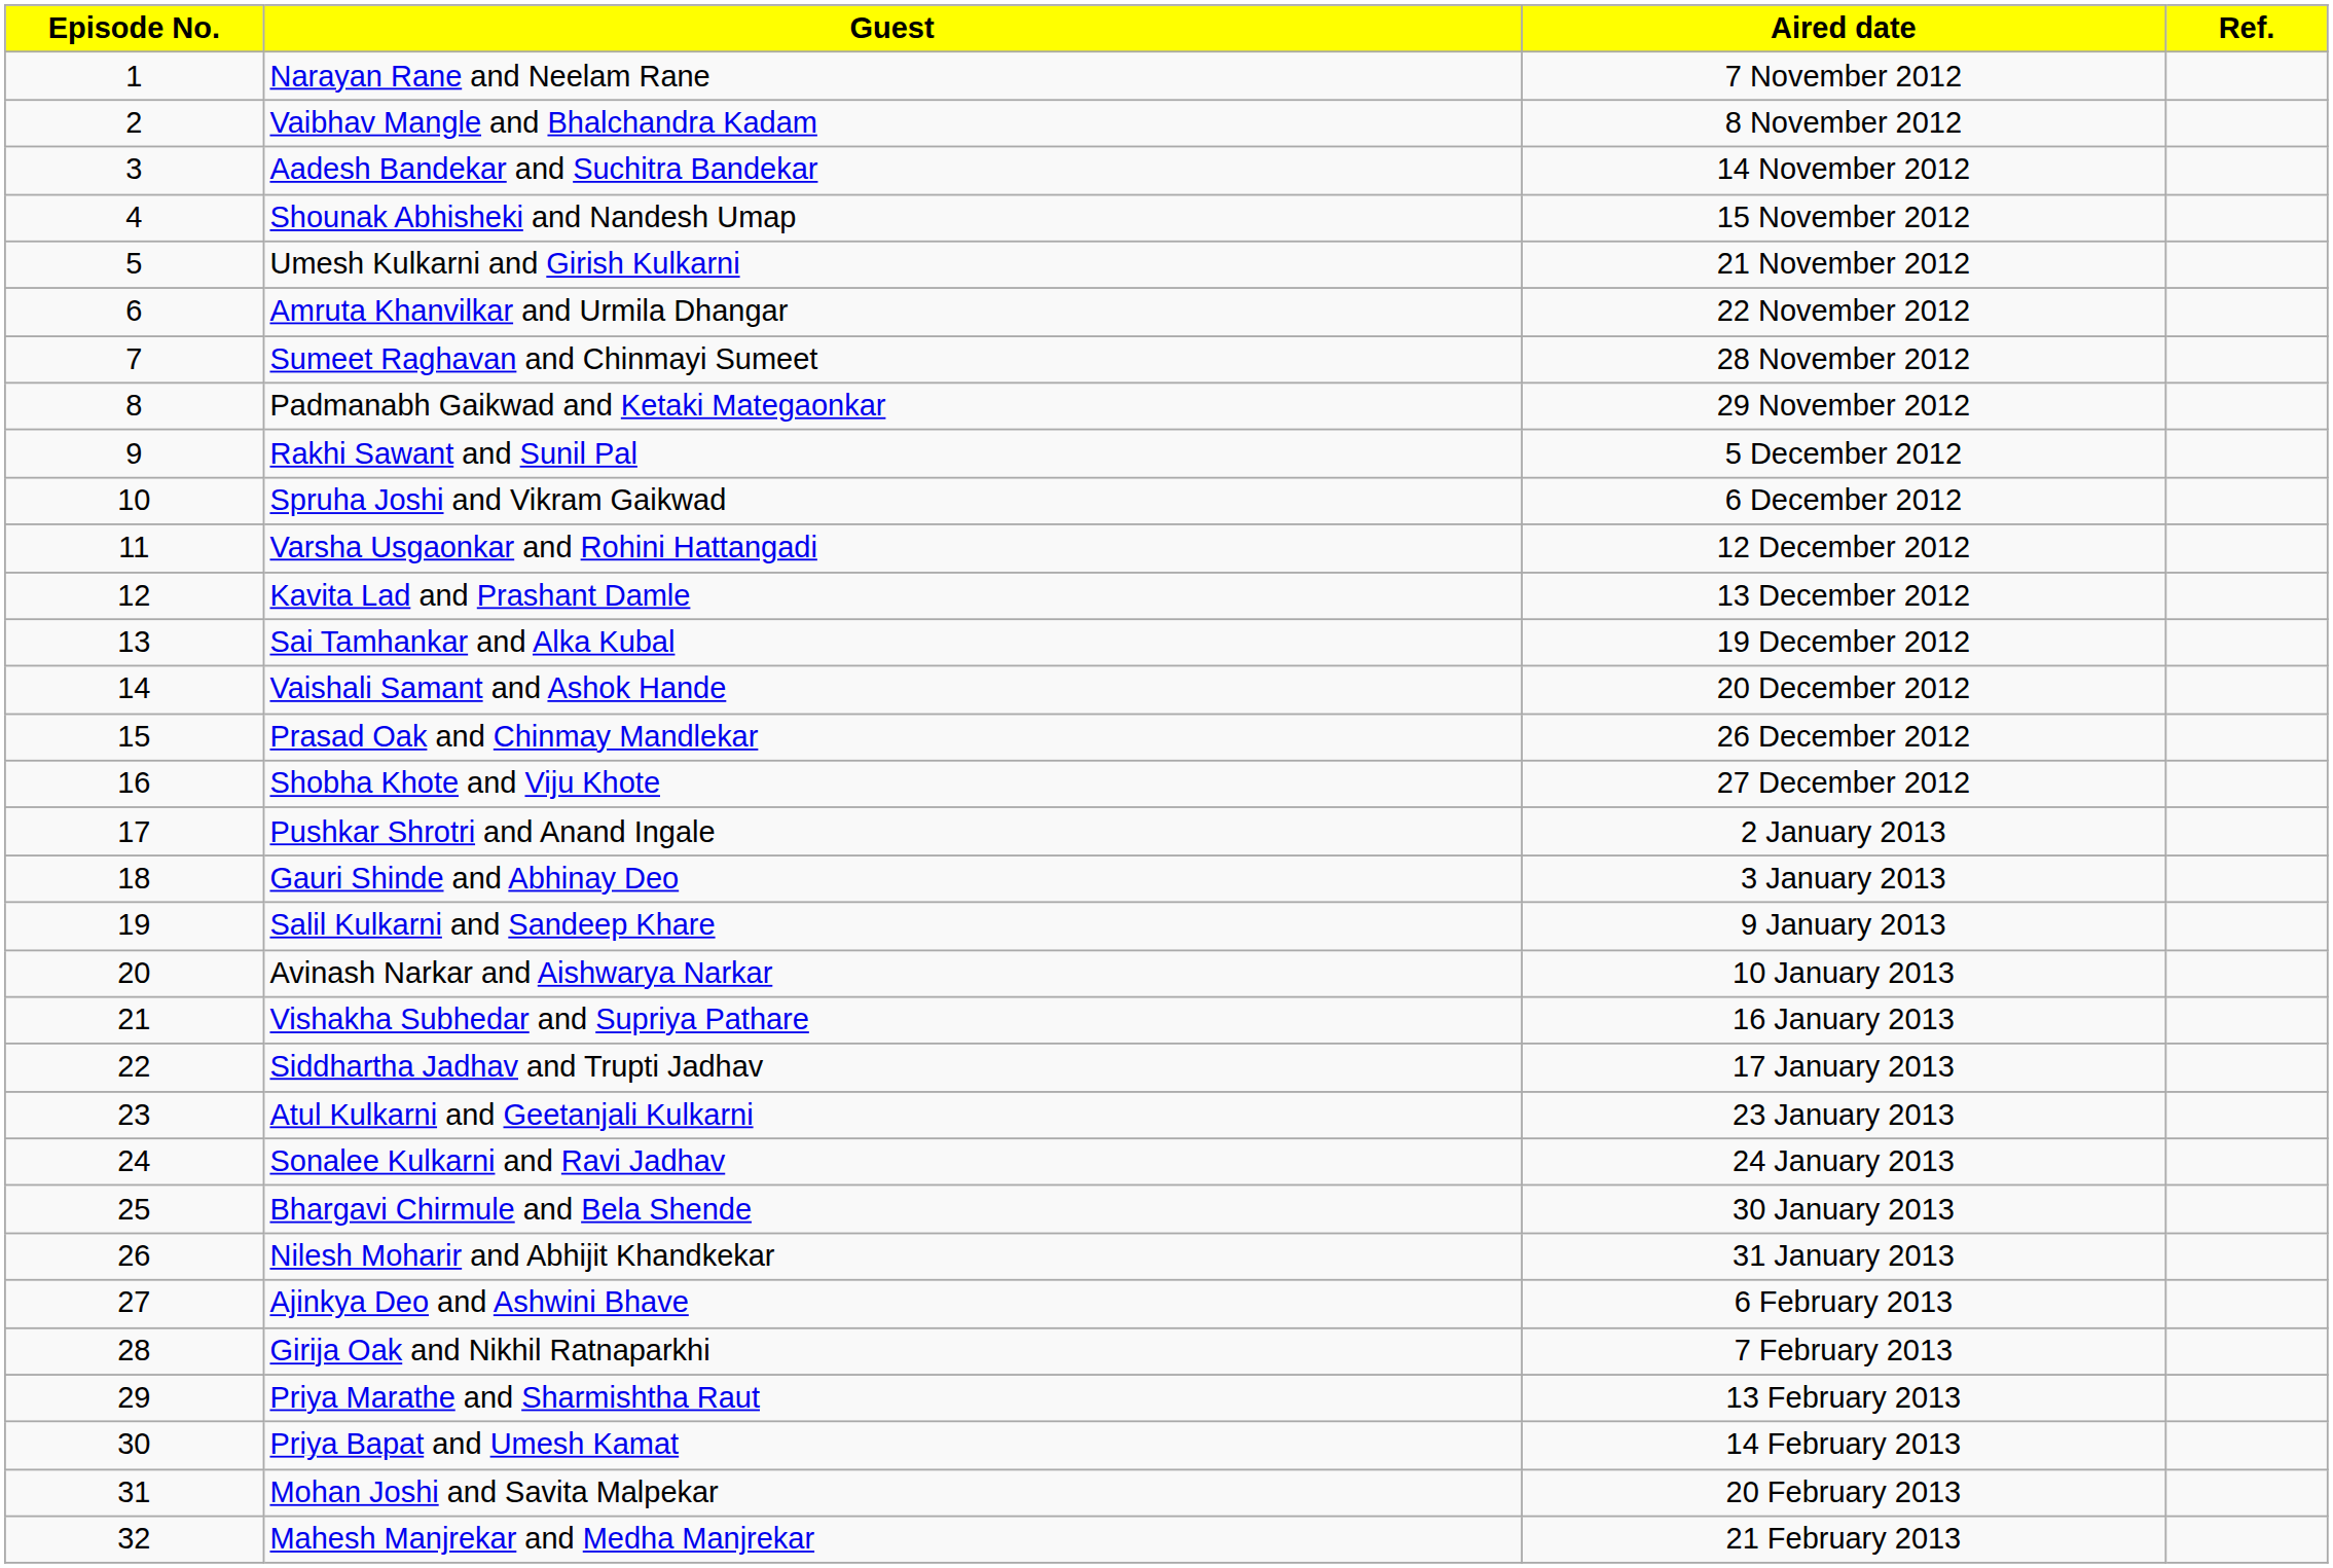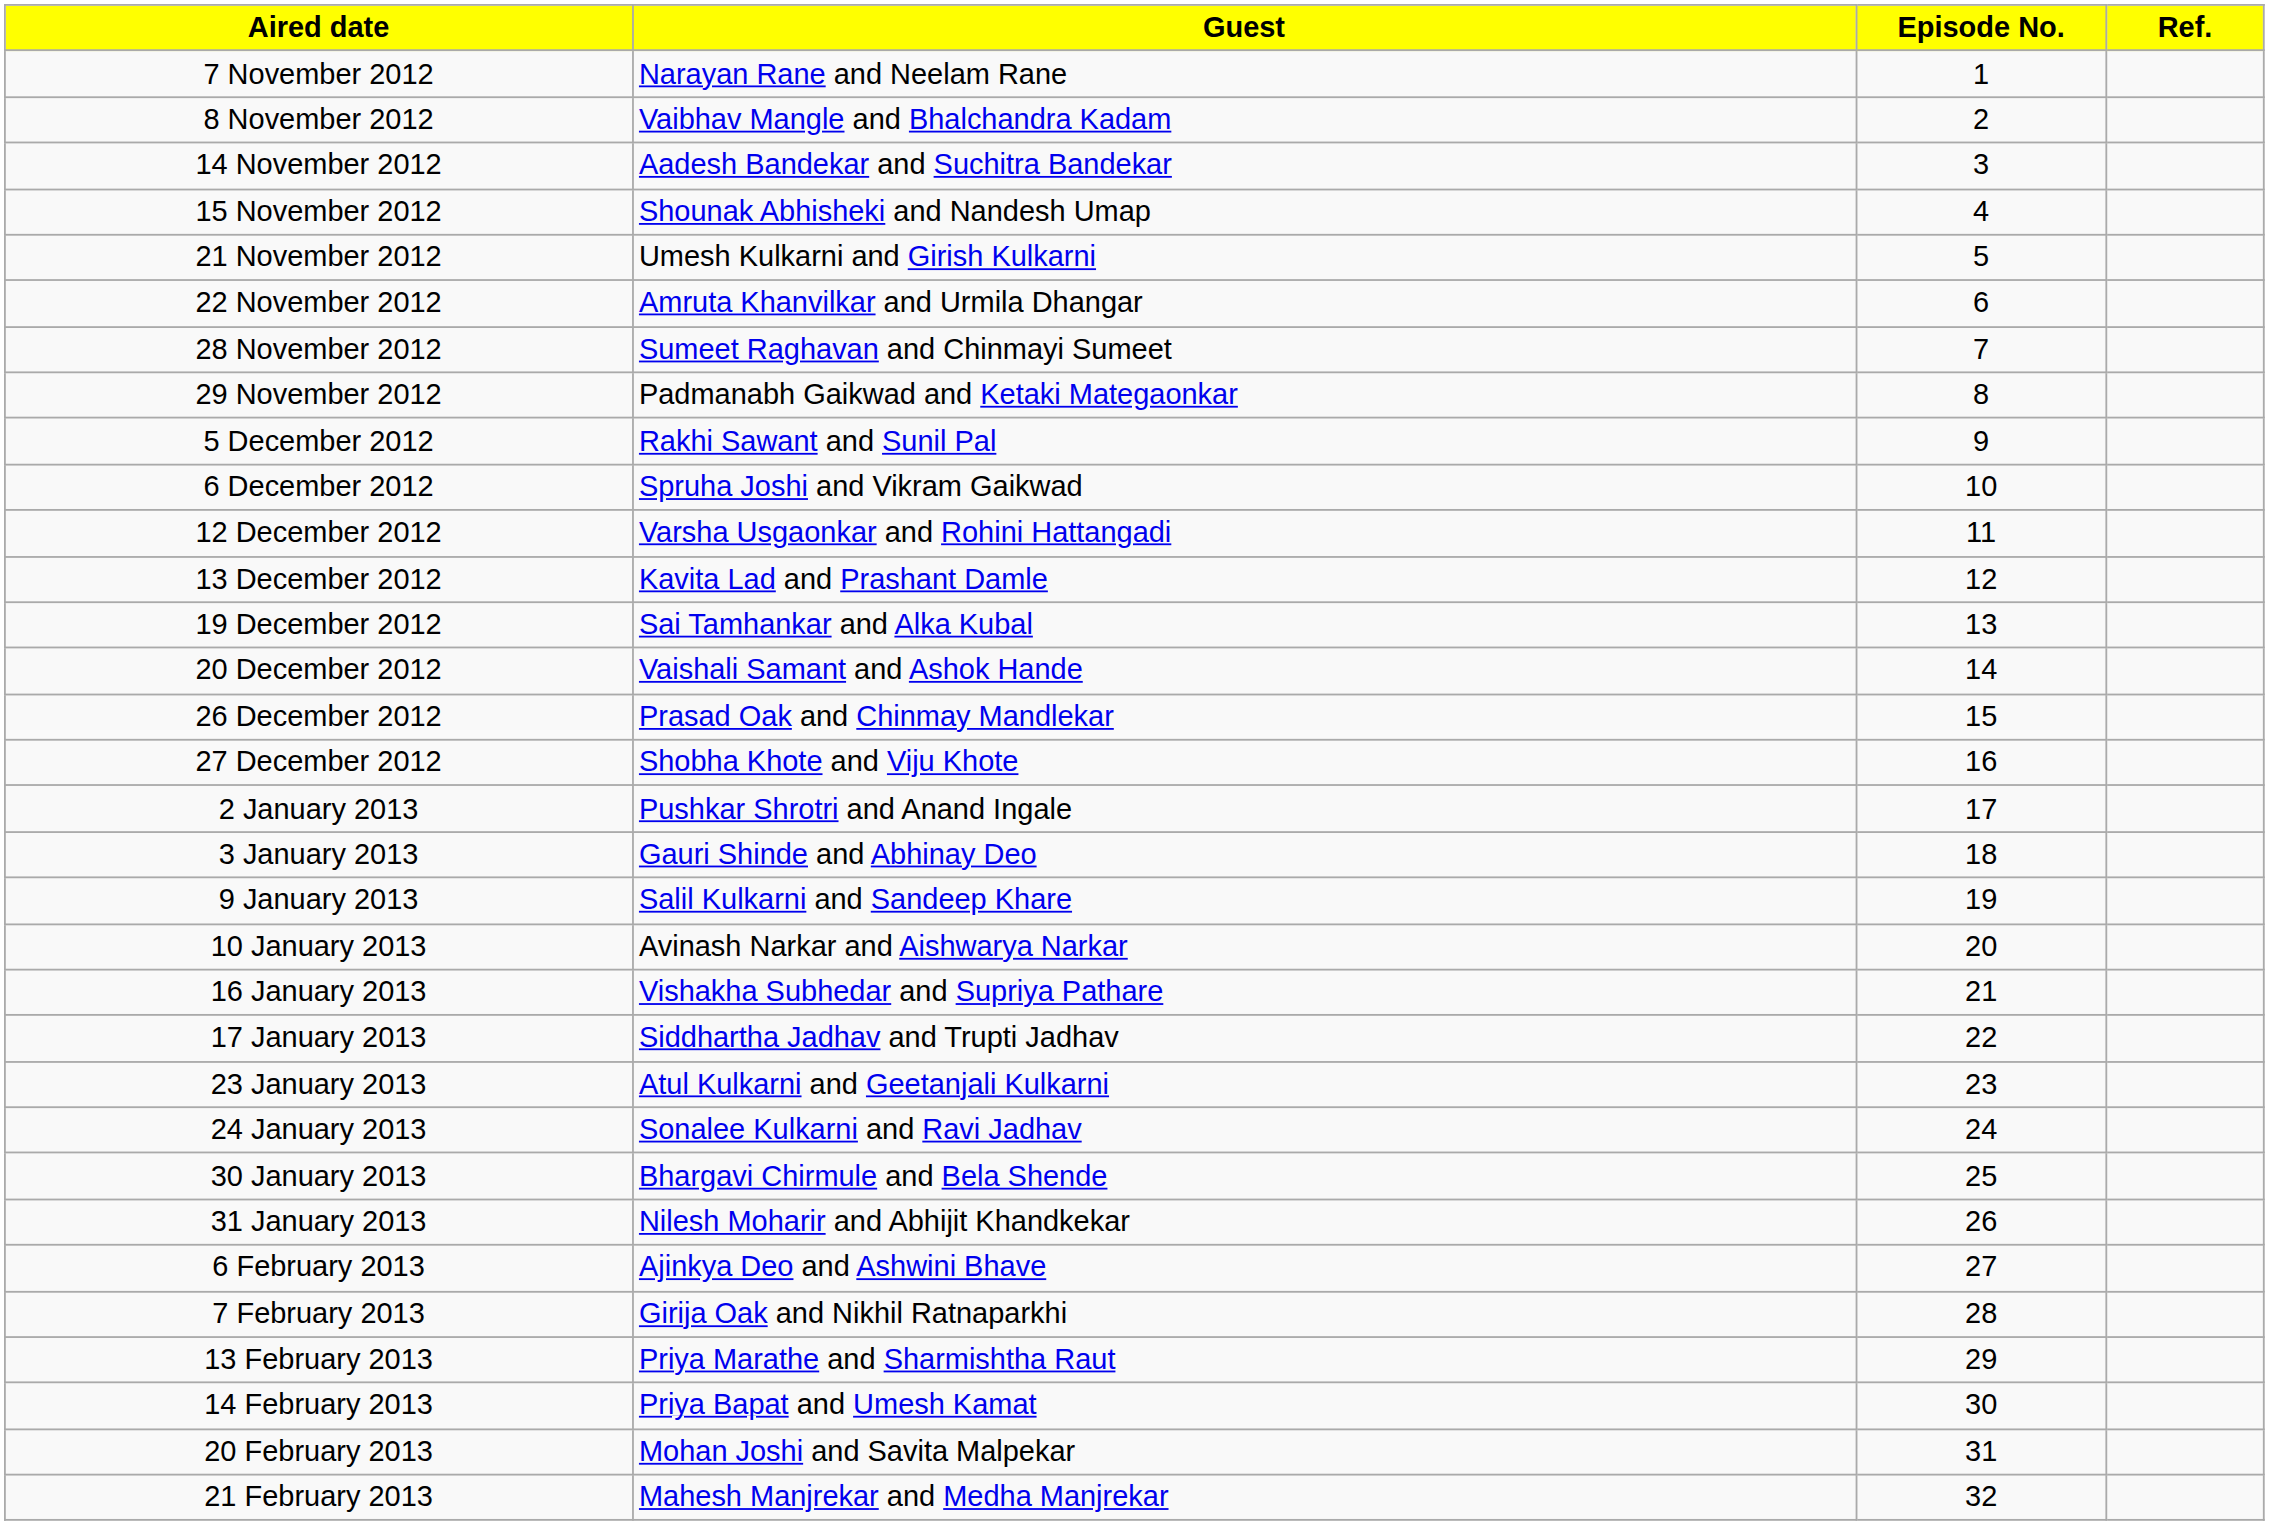 <table class="wikitable">
 <tr>
+<th width=20% style="background:Yellow">Aired date</th>
+<th width=39% style="background:Yellow">Guest</th>
 <th width=8% style="background:Yellow">Episode No.</th>
-<th width=39% style="background:Yellow">Guest</th>
-<th width=20% style="background:Yellow">Aired date</th>
 <th width=5% style="background:Yellow">Ref.</th>
 </tr>
 <tr>
+<td style="text-align: center;">7 November 2012</td>
+<td><a href='#'>Narayan Rane</a> and Neelam Rane</td>
 <td style="text-align: center;">1</td>
-<td><a href='#'>Narayan Rane</a> and Neelam Rane</td>
-<td style="text-align: center;">7 November 2012</td>
 <td style="text-align: center;"></td>
 </tr>
 <tr>
+<td style="text-align: center;">8 November 2012</td>
+<td><a href='#'>Vaibhav Mangle</a> and <a href='#'>Bhalchandra Kadam</a></td>
 <td style="text-align: center;">2</td>
-<td><a href='#'>Vaibhav Mangle</a> and <a href='#'>Bhalchandra Kadam</a></td>
-<td style="text-align: center;">8 November 2012</td>
 <td style="text-align: center;"></td>
 </tr>
 <tr>
+<td style="text-align: center;">14 November 2012</td>
+<td><a href='#'>Aadesh Bandekar</a> and <a href='#'>Suchitra Bandekar</a></td>
 <td style="text-align: center;">3</td>
-<td><a href='#'>Aadesh Bandekar</a> and <a href='#'>Suchitra Bandekar</a></td>
-<td style="text-align: center;">14 November 2012</td>
 <td style="text-align: center;"></td>
 </tr>
 <tr>
+<td style="text-align: center;">15 November 2012</td>
+<td><a href='#'>Shounak Abhisheki</a> and Nandesh Umap</td>
 <td style="text-align: center;">4</td>
-<td><a href='#'>Shounak Abhisheki</a> and Nandesh Umap</td>
-<td style="text-align: center;">15 November 2012</td>
 <td style="text-align: center;"></td>
 </tr>
 <tr>
+<td style="text-align: center;">21 November 2012</td>
+<td>Umesh Kulkarni and <a href='#'>Girish Kulkarni</a></td>
 <td style="text-align: center;">5</td>
-<td>Umesh Kulkarni and <a href='#'>Girish Kulkarni</a></td>
-<td style="text-align: center;">21 November 2012</td>
 <td style="text-align: center;"></td>
 </tr>
 <tr>
+<td style="text-align: center;">22 November 2012</td>
+<td><a href='#'>Amruta Khanvilkar</a> and Urmila Dhangar</td>
 <td style="text-align: center;">6</td>
-<td><a href='#'>Amruta Khanvilkar</a> and Urmila Dhangar</td>
-<td style="text-align: center;">22 November 2012</td>
 <td style="text-align: center;"></td>
 </tr>
 <tr>
+<td style="text-align: center;">28 November 2012</td>
+<td><a href='#'>Sumeet Raghavan</a> and Chinmayi Sumeet</td>
 <td style="text-align: center;">7</td>
-<td><a href='#'>Sumeet Raghavan</a> and Chinmayi Sumeet</td>
-<td style="text-align: center;">28 November 2012</td>
 <td style="text-align: center;"></td>
 </tr>
 <tr>
+<td style="text-align: center;">29 November 2012</td>
+<td>Padmanabh Gaikwad and <a href='#'>Ketaki Mategaonkar</a></td>
 <td style="text-align: center;">8</td>
-<td>Padmanabh Gaikwad and <a href='#'>Ketaki Mategaonkar</a></td>
-<td style="text-align: center;">29 November 2012</td>
 <td style="text-align: center;"></td>
 </tr>
 <tr>
+<td style="text-align: center;">5 December 2012</td>
+<td><a href='#'>Rakhi Sawant</a> and <a href='#'>Sunil Pal</a></td>
 <td style="text-align: center;">9</td>
-<td><a href='#'>Rakhi Sawant</a> and <a href='#'>Sunil Pal</a></td>
-<td style="text-align: center;">5 December 2012</td>
 <td style="text-align: center;"></td>
 </tr>
 <tr>
+<td style="text-align: center;">6 December 2012</td>
+<td><a href='#'>Spruha Joshi</a> and Vikram Gaikwad</td>
 <td style="text-align: center;">10</td>
-<td><a href='#'>Spruha Joshi</a> and Vikram Gaikwad</td>
-<td style="text-align: center;">6 December 2012</td>
 <td style="text-align: center;"></td>
 </tr>
 <tr>
+<td style="text-align: center;">12 December 2012</td>
+<td><a href='#'>Varsha Usgaonkar</a> and <a href='#'>Rohini Hattangadi</a></td>
 <td style="text-align: center;">11</td>
-<td><a href='#'>Varsha Usgaonkar</a> and <a href='#'>Rohini Hattangadi</a></td>
-<td style="text-align: center;">12 December 2012</td>
 <td style="text-align: center;"></td>
 </tr>
 <tr>
+<td style="text-align: center;">13 December 2012</td>
+<td><a href='#'>Kavita Lad</a> and <a href='#'>Prashant Damle</a></td>
 <td style="text-align: center;">12</td>
-<td><a href='#'>Kavita Lad</a> and <a href='#'>Prashant Damle</a></td>
-<td style="text-align: center;">13 December 2012</td>
 <td style="text-align: center;"></td>
 </tr>
 <tr>
+<td style="text-align: center;">19 December 2012</td>
+<td><a href='#'>Sai Tamhankar</a> and <a href='#'>Alka Kubal</a></td>
 <td style="text-align: center;">13</td>
-<td><a href='#'>Sai Tamhankar</a> and <a href='#'>Alka Kubal</a></td>
-<td style="text-align: center;">19 December 2012</td>
 <td style="text-align: center;"></td>
 </tr>
 <tr>
+<td style="text-align: center;">20 December 2012</td>
+<td><a href='#'>Vaishali Samant</a> and <a href='#'>Ashok Hande</a></td>
 <td style="text-align: center;">14</td>
-<td><a href='#'>Vaishali Samant</a> and <a href='#'>Ashok Hande</a></td>
-<td style="text-align: center;">20 December 2012</td>
 <td style="text-align: center;"></td>
 </tr>
 <tr>
+<td style="text-align: center;">26 December 2012</td>
+<td><a href='#'>Prasad Oak</a> and <a href='#'>Chinmay Mandlekar</a></td>
 <td style="text-align: center;">15</td>
-<td><a href='#'>Prasad Oak</a> and <a href='#'>Chinmay Mandlekar</a></td>
-<td style="text-align: center;">26 December 2012</td>
 <td style="text-align: center;"></td>
 </tr>
 <tr>
+<td style="text-align: center;">27 December 2012</td>
+<td><a href='#'>Shobha Khote</a> and <a href='#'>Viju Khote</a></td>
 <td style="text-align: center;">16</td>
-<td><a href='#'>Shobha Khote</a> and <a href='#'>Viju Khote</a></td>
-<td style="text-align: center;">27 December 2012</td>
 <td style="text-align: center;"></td>
 </tr>
 <tr>
+<td style="text-align: center;">2 January 2013</td>
+<td><a href='#'>Pushkar Shrotri</a> and Anand Ingale</td>
 <td style="text-align: center;">17</td>
-<td><a href='#'>Pushkar Shrotri</a> and Anand Ingale</td>
-<td style="text-align: center;">2 January 2013</td>
 <td style="text-align: center;"></td>
 </tr>
 <tr>
+<td style="text-align: center;">3 January 2013</td>
+<td><a href='#'>Gauri Shinde</a> and <a href='#'>Abhinay Deo</a></td>
 <td style="text-align: center;">18</td>
-<td><a href='#'>Gauri Shinde</a> and <a href='#'>Abhinay Deo</a></td>
-<td style="text-align: center;">3 January 2013</td>
 <td style="text-align: center;"></td>
 </tr>
 <tr>
+<td style="text-align: center;">9 January 2013</td>
+<td><a href='#'>Salil Kulkarni</a> and <a href='#'>Sandeep Khare</a></td>
 <td style="text-align: center;">19</td>
-<td><a href='#'>Salil Kulkarni</a> and <a href='#'>Sandeep Khare</a></td>
-<td style="text-align: center;">9 January 2013</td>
 <td style="text-align: center;"></td>
 </tr>
 <tr>
+<td style="text-align: center;">10 January 2013</td>
+<td>Avinash Narkar and <a href='#'>Aishwarya Narkar</a></td>
 <td style="text-align: center;">20</td>
-<td>Avinash Narkar and <a href='#'>Aishwarya Narkar</a></td>
-<td style="text-align: center;">10 January 2013</td>
 <td style="text-align: center;"></td>
 </tr>
 <tr>
+<td style="text-align: center;">16 January 2013</td>
+<td><a href='#'>Vishakha Subhedar</a> and <a href='#'>Supriya Pathare</a></td>
 <td style="text-align: center;">21</td>
-<td><a href='#'>Vishakha Subhedar</a> and <a href='#'>Supriya Pathare</a></td>
-<td style="text-align: center;">16 January 2013</td>
 <td style="text-align: center;"></td>
 </tr>
 <tr>
+<td style="text-align: center;">17 January 2013</td>
+<td><a href='#'>Siddhartha Jadhav</a> and Trupti Jadhav</td>
 <td style="text-align: center;">22</td>
-<td><a href='#'>Siddhartha Jadhav</a> and Trupti Jadhav</td>
-<td style="text-align: center;">17 January 2013</td>
 <td style="text-align: center;"></td>
 </tr>
 <tr>
+<td style="text-align: center;">23 January 2013</td>
+<td><a href='#'>Atul Kulkarni</a> and <a href='#'>Geetanjali Kulkarni</a></td>
 <td style="text-align: center;">23</td>
-<td><a href='#'>Atul Kulkarni</a> and <a href='#'>Geetanjali Kulkarni</a></td>
-<td style="text-align: center;">23 January 2013</td>
 <td style="text-align: center;"></td>
 </tr>
 <tr>
+<td style="text-align: center;">24 January 2013</td>
+<td><a href='#'>Sonalee Kulkarni</a> and <a href='#'>Ravi Jadhav</a></td>
 <td style="text-align: center;">24</td>
-<td><a href='#'>Sonalee Kulkarni</a> and <a href='#'>Ravi Jadhav</a></td>
-<td style="text-align: center;">24 January 2013</td>
 <td style="text-align: center;"></td>
 </tr>
 <tr>
+<td style="text-align: center;">30 January 2013</td>
+<td><a href='#'>Bhargavi Chirmule</a> and <a href='#'>Bela Shende</a></td>
 <td style="text-align: center;">25</td>
-<td><a href='#'>Bhargavi Chirmule</a> and <a href='#'>Bela Shende</a></td>
-<td style="text-align: center;">30 January 2013</td>
 <td style="text-align: center;"></td>
 </tr>
 <tr>
+<td style="text-align: center;">31 January 2013</td>
+<td><a href='#'>Nilesh Moharir</a> and Abhijit Khandkekar</td>
 <td style="text-align: center;">26</td>
-<td><a href='#'>Nilesh Moharir</a> and Abhijit Khandkekar</td>
-<td style="text-align: center;">31 January 2013</td>
 <td style="text-align: center;"></td>
 </tr>
 <tr>
+<td style="text-align: center;">6 February 2013</td>
+<td><a href='#'>Ajinkya Deo</a> and <a href='#'>Ashwini Bhave</a></td>
 <td style="text-align: center;">27</td>
-<td><a href='#'>Ajinkya Deo</a> and <a href='#'>Ashwini Bhave</a></td>
-<td style="text-align: center;">6 February 2013</td>
 <td style="text-align: center;"></td>
 </tr>
 <tr>
+<td style="text-align: center;">7 February 2013</td>
+<td><a href='#'>Girija Oak</a> and Nikhil Ratnaparkhi</td>
 <td style="text-align: center;">28</td>
-<td><a href='#'>Girija Oak</a> and Nikhil Ratnaparkhi</td>
-<td style="text-align: center;">7 February 2013</td>
 <td style="text-align: center;"></td>
 </tr>
 <tr>
+<td style="text-align: center;">13 February 2013</td>
+<td><a href='#'>Priya Marathe</a> and <a href='#'>Sharmishtha Raut</a></td>
 <td style="text-align: center;">29</td>
-<td><a href='#'>Priya Marathe</a> and <a href='#'>Sharmishtha Raut</a></td>
-<td style="text-align: center;">13 February 2013</td>
 <td style="text-align: center;"></td>
 </tr>
 <tr>
+<td style="text-align: center;">14 February 2013</td>
+<td><a href='#'>Priya Bapat</a> and <a href='#'>Umesh Kamat</a></td>
 <td style="text-align: center;">30</td>
-<td><a href='#'>Priya Bapat</a> and <a href='#'>Umesh Kamat</a></td>
-<td style="text-align: center;">14 February 2013</td>
 <td style="text-align: center;"></td>
 </tr>
 <tr>
+<td style="text-align: center;">20 February 2013</td>
+<td><a href='#'>Mohan Joshi</a> and Savita Malpekar</td>
 <td style="text-align: center;">31</td>
-<td><a href='#'>Mohan Joshi</a> and Savita Malpekar</td>
-<td style="text-align: center;">20 February 2013</td>
 <td style="text-align: center;"></td>
 </tr>
 <tr>
+<td style="text-align: center;">21 February 2013</td>
+<td><a href='#'>Mahesh Manjrekar</a> and <a href='#'>Medha Manjrekar</a></td>
 <td style="text-align: center;">32</td>
-<td><a href='#'>Mahesh Manjrekar</a> and <a href='#'>Medha Manjrekar</a></td>
-<td style="text-align: center;">21 February 2013</td>
 <td style="text-align: center;"></td>
 </tr>
 </table>
